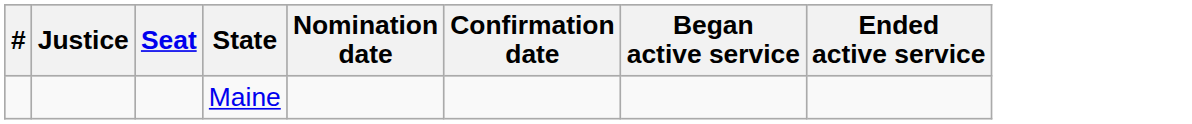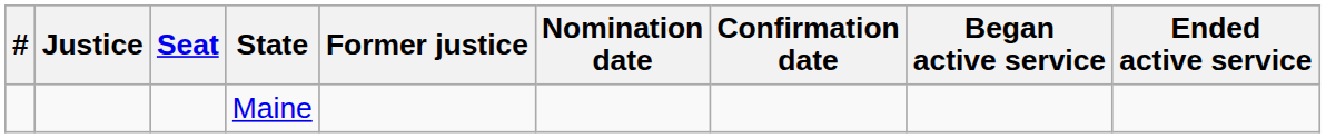 <table class="sortable wikitable">
 <tr bgcolor="#ececec">
 <th>#</th>
 <th>Justice</th>
 <th><a href='#'>Seat</a></th>
 <th>State</th>
+<th>Former justice</th>
 <th>Nomination<br>date</th>
 <th>Confirmation<br>date</th>
 <th>Began<br>active service</th>
 <th>Ended<br>active service</th>
 </tr>
 <tr>
 <td></td>
 <td></td>
 <td align="center"></td>
 <td><a href='#'>Maine</a></td>
 <td></td>
 <td></td>
 <td></td>
 <td></td>
+<td></td>
 </tr>
 </table>
